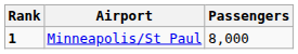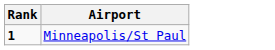 <table class="wikitable">
 <tr>
 <th>Rank</th>
 <th>Airport</th>
-<th>Passengers</th>
 </tr>
 <tr>
 <td><strong>1</strong></td>
 <td><a href='#'>Minneapolis/St Paul</a></td>
-<td>8,000</td>
 </tr>
 </table>
